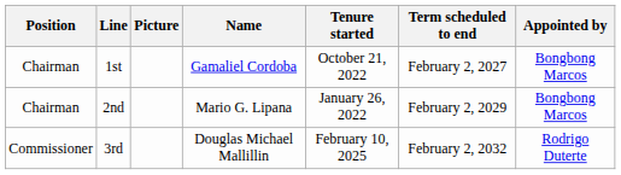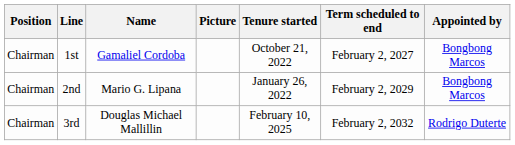 <table class="wikitable sortable" style="background-color:#FDFDFD;text-align:center;font-size:90%;border:1pt solid grey;">
 <tr>
 <th colspan="1">Position</th>
 <th>Line</th>
+<th>Name</th>
 <th>Picture</th>
-<th>Name</th>
 <th colspan="1">Tenure started</th>
 <th>Term scheduled to end</th>
 <th>Appointed by</th>
 </tr>
 <tr>
 <td>Chairman</td>
 <td>1st</td>
+<td><a href='#'>Gamaliel Cordoba</a></td>
 <td></td>
-<td><a href='#'>Gamaliel Cordoba</a></td>
 <td>October 21, 2022</td>
 <td>February 2, 2027</td>
 <td><a href='#'>Bongbong Marcos</a></td>
 </tr>
 <tr>
 <td>Chairman</td>
 <td>2nd</td>
+<td>Mario G. Lipana</td>
 <td></td>
-<td>Mario G. Lipana</td>
 <td>January 26, 2022</td>
 <td>February 2, 2029</td>
 <td><a href='#'>Bongbong Marcos</a></td>
 </tr>
 <tr>
-<td>Commissioner</td>
+<td>Chairman</td>
 <td>3rd</td>
+<td>Douglas Michael Mallillin</td>
 <td></td>
-<td>Douglas Michael Mallillin</td>
 <td>February 10, 2025</td>
 <td>February 2, 2032</td>
 <td><a href='#'>Rodrigo Duterte</a></td>
 </tr>
 </table>
